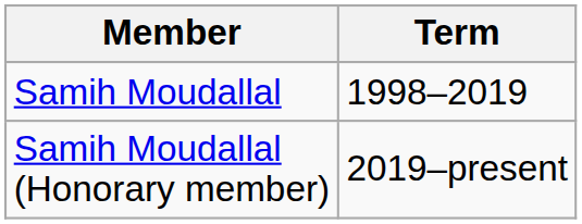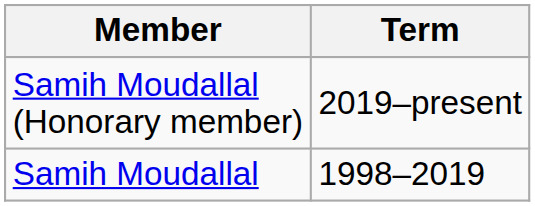 <table class="wikitable">
 <tr>
 <th>Member</th>
 <th>Term</th>
 </tr>
 <tr>
+<td><a href='#'>Samih Moudallal</a><br>(Honorary member)</td>
+<td>2019–present</td>
+</tr>
+<tr>
 <td><a href='#'>Samih Moudallal</a></td>
 <td>1998–2019</td>
 </tr>
-<tr>
-<td><a href='#'>Samih Moudallal</a><br>(Honorary member)</td>
-<td>2019–present</td>
-</tr>
 </table>
